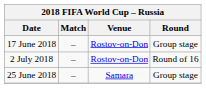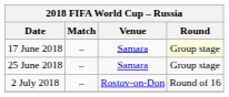 <table class="wikitable" style="margin:1em auto 1em auto; text-align:center; font-size:small;">
 <tr>
 <th colspan="4">2018 FIFA World Cup – Russia</th>
 </tr>
 <tr>
 <th>Date</th>
 <th>Match</th>
 <th>Venue</th>
 <th>Round</th>
 </tr>
 <tr>
 <td>17 June 2018</td>
 <td> – </td>
-<td><a href='#'>Rostov-on-Don</a></td>
+<td><a href='#'>Samara</a></td>
+<td style="background: lightyellow;">Group stage</td>
+</tr>
+<tr>
+<td>25 June 2018</td>
+<td> – </td>
+<td><a href='#'>Samara</a></td>
 <td>Group stage</td>
 </tr>
 <tr>
 <td>2 July 2018</td>
 <td> – </td>
 <td><a href='#'>Rostov-on-Don</a></td>
 <td>Round of 16</td>
 </tr>
 <tr>
-<td>25 June 2018</td>
-<td> – </td>
-<td><a href='#'>Samara</a></td>
-<td>Group stage</td>
-</tr>
-<tr>
 </tr>
 </table>
